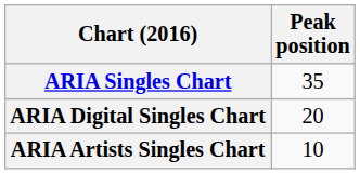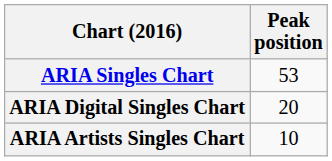 <table class="wikitable sortable plainrowheaders">
 <tr>
 <th scope="col">Chart (2016)</th>
 <th scope="col">Peak<br>position</th>
 </tr>
 <tr>
 <th scope="row"><a href='#'>ARIA Singles Chart</a></th>
-<td style="text-align:center;">35</td>
+<td style="text-align:center;">53</td>
 </tr>
 <tr>
 <th scope="row">ARIA Digital Singles Chart</th>
 <td style="text-align:center;">20</td>
 </tr>
 <tr>
 <th scope="row">ARIA Artists Singles Chart</th>
 <td style="text-align:center;">10</td>
 </tr>
 </table>
